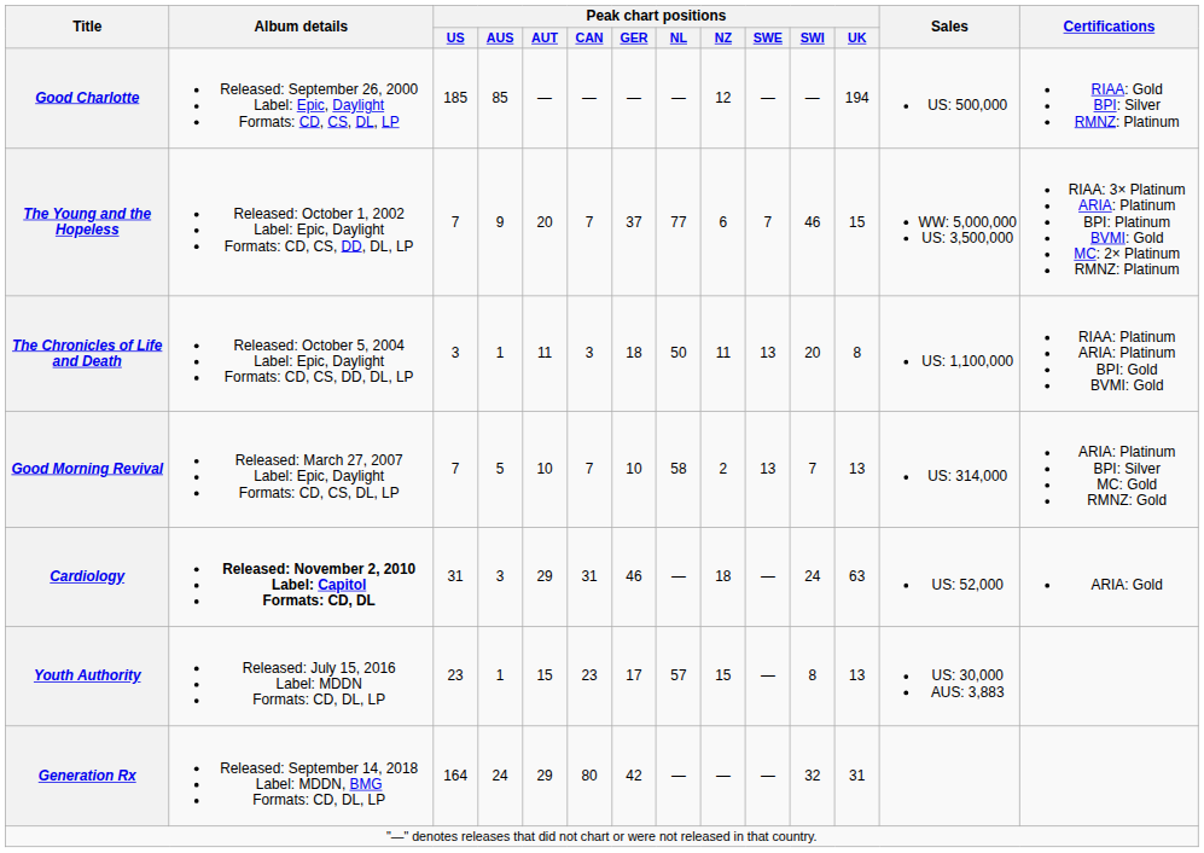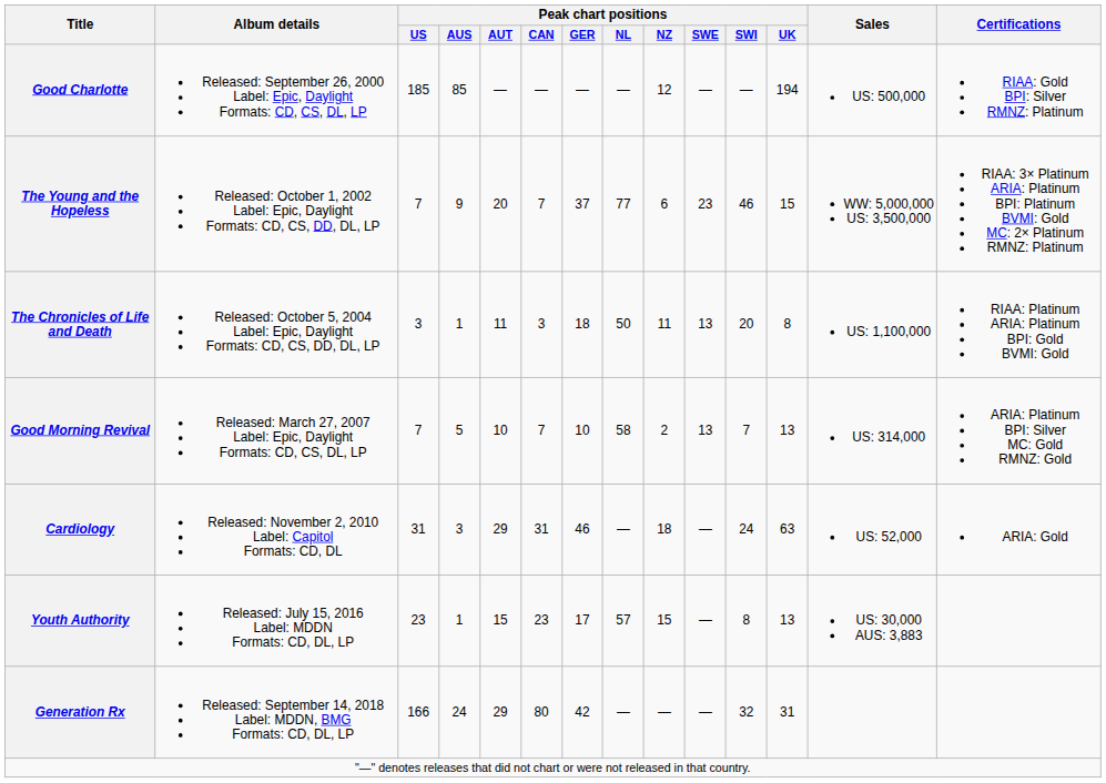 <table class="wikitable plainrowheaders" style="text-align:center;">
 <tr>
 <th scope="col" rowspan="2" style="width:11em;">Title</th>
 <th scope="col" rowspan="2" style="width:18em;">Album details</th>
 <th scope="col" colspan="10">Peak chart positions</th>
 <th scope="col" rowspan="2">Sales</th>
 <th scope="col" rowspan="2" style="width:12em;"><a href='#'>Certifications</a></th>
 </tr>
 <tr>
 <th scope="col" style="width:3em;font-size:90%;"><a href='#'>US</a><br></th>
 <th scope="col" style="width:3em;font-size:90%;"><a href='#'>AUS</a><br></th>
 <th scope="col" style="width:3em;font-size:90%;"><a href='#'>AUT</a><br></th>
 <th scope="col" style="width:3em;font-size:90%;"><a href='#'>CAN</a><br></th>
 <th scope="col" style="width:3em;font-size:90%;"><a href='#'>GER</a><br></th>
 <th scope="col" style="width:3em;font-size:90%;"><a href='#'>NL</a><br></th>
 <th scope="col" style="width:3em;font-size:90%;"><a href='#'>NZ</a><br></th>
 <th scope="col" style="width:3em;font-size:90%;"><a href='#'>SWE</a><br></th>
 <th scope="col" style="width:3em;font-size:90%;"><a href='#'>SWI</a><br></th>
 <th scope="col" style="width:3em;font-size:90%;"><a href='#'>UK</a><br></th>
 </tr>
 <tr>
 <th scope="row"><em><a href='#'>Good Charlotte</a></em></th>
 <td><br><ul><li>Released: September 26, 2000</li><li>Label: <a href='#'>Epic</a>, <a href='#'>Daylight</a></li><li>Formats: <a href='#'>CD</a>, <a href='#'>CS</a>, <a href='#'>DL</a>, <a href='#'>LP</a></li></ul></td>
 <td>185</td>
 <td>85</td>
 <td>—</td>
 <td>—</td>
 <td>—</td>
 <td>—</td>
 <td>12</td>
 <td>—</td>
 <td>—</td>
 <td>194</td>
 <td><br><ul><li>US: 500,000</li></ul></td>
 <td><br><ul><li><a href='#'>RIAA</a>: Gold</li><li><a href='#'>BPI</a>: Silver</li><li><a href='#'>RMNZ</a>: Platinum</li></ul></td>
 </tr>
 <tr>
 <th scope="row"><em><a href='#'>The Young and the Hopeless</a></em></th>
 <td><br><ul><li>Released: October 1, 2002</li><li>Label: Epic, Daylight</li><li>Formats: CD, CS, <a href='#'>DD</a>, DL, LP</li></ul></td>
 <td>7</td>
 <td>9</td>
 <td>20</td>
 <td>7</td>
 <td>37</td>
 <td>77</td>
 <td>6</td>
-<td>7</td>
+<td>23</td>
 <td>46</td>
 <td>15</td>
 <td><br><ul><li>WW: 5,000,000</li><li>US: 3,500,000</li></ul></td>
 <td><br><ul><li>RIAA: 3× Platinum</li><li><a href='#'>ARIA</a>: Platinum</li><li>BPI: Platinum</li><li><a href='#'>BVMI</a>: Gold</li><li><a href='#'>MC</a>: 2× Platinum</li><li>RMNZ: Platinum</li></ul></td>
 </tr>
 <tr>
 <th scope="row"><em><a href='#'>The Chronicles of Life and Death</a></em></th>
 <td><br><ul><li>Released: October 5, 2004</li><li>Label: Epic, Daylight</li><li>Formats: CD, CS, DD, DL, LP</li></ul></td>
 <td>3</td>
 <td>1</td>
 <td>11</td>
 <td>3</td>
 <td>18</td>
 <td>50</td>
 <td>11</td>
 <td>13</td>
 <td>20</td>
 <td>8</td>
 <td><br><ul><li>US: 1,100,000</li></ul></td>
 <td><br><ul><li>RIAA: Platinum</li><li>ARIA: Platinum</li><li>BPI: Gold</li><li>BVMI: Gold</li></ul></td>
 </tr>
 <tr>
 <th scope="row"><em><a href='#'>Good Morning Revival</a></em></th>
 <td><br><ul><li>Released: March 27, 2007</li><li>Label: Epic, Daylight</li><li>Formats: CD, CS, DL, LP</li></ul></td>
 <td>7</td>
 <td>5</td>
 <td>10</td>
 <td>7</td>
 <td>10</td>
 <td>58</td>
 <td>2</td>
 <td>13</td>
 <td>7</td>
 <td>13</td>
 <td><br><ul><li>US: 314,000</li></ul></td>
 <td><br><ul><li>ARIA: Platinum</li><li>BPI: Silver</li><li>MC: Gold</li><li>RMNZ: Gold</li></ul></td>
 </tr>
 <tr>
 <th scope="row"><em><a href='#'>Cardiology</a></em></th>
-<td><strong><br><ul><li>Released: November 2, 2010</li><li>Label: <a href='#'>Capitol</a></li><li>Formats: CD, DL</li></ul></strong></td>
+<td><br><ul><li>Released: November 2, 2010</li><li>Label: <a href='#'>Capitol</a></li><li>Formats: CD, DL</li></ul></td>
 <td>31</td>
 <td>3</td>
 <td>29</td>
 <td>31</td>
 <td>46</td>
 <td>—</td>
 <td>18</td>
 <td>—</td>
 <td>24</td>
 <td>63</td>
 <td><br><ul><li>US: 52,000</li></ul></td>
 <td><br><ul><li>ARIA: Gold</li></ul></td>
 </tr>
 <tr>
 <th scope="row"><em><a href='#'>Youth Authority</a></em></th>
 <td><br><ul><li>Released: July 15, 2016</li><li>Label: MDDN</li><li>Formats: CD, DL, LP</li></ul></td>
 <td>23</td>
 <td>1</td>
 <td>15</td>
 <td>23</td>
 <td>17</td>
 <td>57</td>
 <td>15</td>
 <td>—</td>
 <td>8</td>
 <td>13</td>
 <td><br><ul><li>US: 30,000</li><li>AUS: 3,883</li></ul></td>
 <td></td>
 </tr>
 <tr>
 <th scope="row"><em><a href='#'>Generation Rx</a></em></th>
 <td><br><ul><li>Released: September 14, 2018</li><li>Label: MDDN, <a href='#'>BMG</a></li><li>Formats: CD, DL, LP</li></ul></td>
-<td>164</td>
+<td>166</td>
 <td>24</td>
 <td>29</td>
 <td>80</td>
 <td>42</td>
 <td>—</td>
 <td>—</td>
 <td>—</td>
 <td>32</td>
 <td>31</td>
 <td></td>
 <td></td>
 </tr>
 <tr>
 <td colspan="14" style="text-align:center; font-size:90%;">"—" denotes releases that did not chart or were not released in that country.</td>
 </tr>
 </table>
